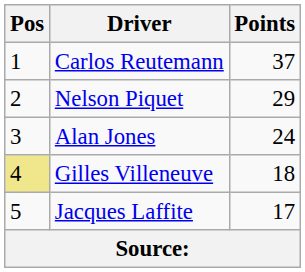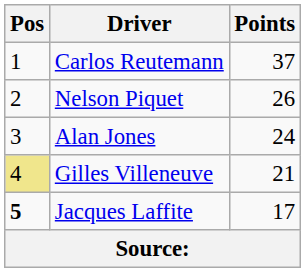 <table class="wikitable" style="font-size: 95%;">
 <tr>
 <th>Pos</th>
 <th>Driver</th>
 <th>Points</th>
 </tr>
 <tr>
 <td>1</td>
 <td> <a href='#'>Carlos Reutemann</a></td>
 <td style="text-align: right">37</td>
 </tr>
 <tr>
 <td>2</td>
 <td> <a href='#'>Nelson Piquet</a></td>
-<td style="text-align: right">29</td>
+<td style="text-align: right">26</td>
 </tr>
 <tr>
 <td>3</td>
 <td> <a href='#'>Alan Jones</a></td>
 <td style="text-align: right">24</td>
 </tr>
 <tr>
 <td style="background: khaki;">4</td>
 <td> <a href='#'>Gilles Villeneuve</a></td>
-<td style="text-align: right">18</td>
+<td style="text-align: right">21</td>
 </tr>
 <tr>
-<td>5</td>
+<td><strong>5</strong></td>
 <td> <a href='#'>Jacques Laffite</a></td>
 <td style="text-align: right">17</td>
 </tr>
 <tr>
 <th colspan=4>Source: </th>
 </tr>
 </table>
